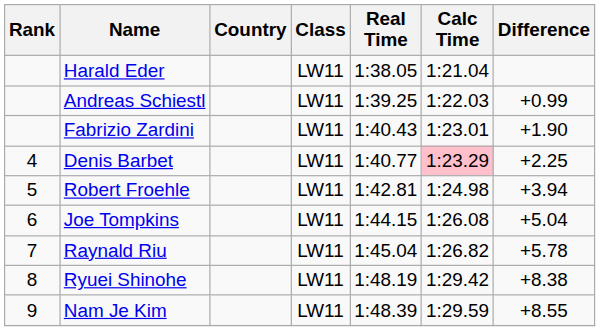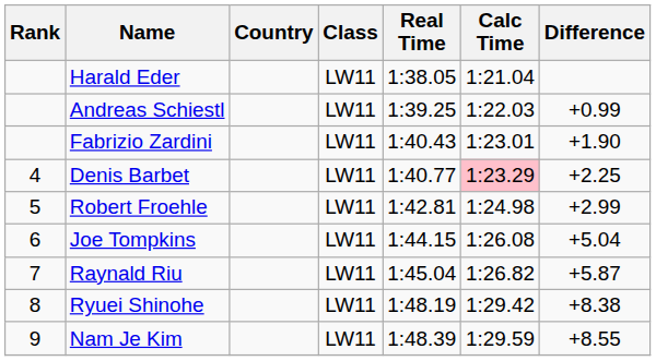 <table class="wikitable sortable" style="text-align:center">
 <tr>
 <th>Rank</th>
 <th>Name</th>
 <th>Country</th>
 <th>Class</th>
 <th>Real<br>Time</th>
 <th>Calc<br>Time</th>
 <th Class="unsortable">Difference</th>
 </tr>
 <tr>
 <td></td>
 <td align=left><a href='#'>Harald Eder</a></td>
 <td align=left></td>
 <td>LW11</td>
 <td>1:38.05</td>
 <td>1:21.04</td>
 </tr>
 <tr>
 <td></td>
 <td align=left><a href='#'>Andreas Schiestl</a></td>
 <td align=left></td>
 <td>LW11</td>
 <td>1:39.25</td>
 <td>1:22.03</td>
 <td>+0.99</td>
 </tr>
 <tr>
 <td></td>
 <td align=left><a href='#'>Fabrizio Zardini</a></td>
 <td align=left></td>
 <td>LW11</td>
 <td>1:40.43</td>
 <td>1:23.01</td>
 <td>+1.90</td>
 </tr>
 <tr>
 <td>4</td>
 <td align=left><a href='#'>Denis Barbet</a></td>
 <td align=left></td>
 <td>LW11</td>
 <td>1:40.77</td>
 <td style="background: pink;">1:23.29</td>
 <td>+2.25</td>
 </tr>
 <tr>
 <td>5</td>
 <td align=left><a href='#'>Robert Froehle</a></td>
 <td align=left></td>
 <td>LW11</td>
 <td>1:42.81</td>
 <td>1:24.98</td>
-<td>+3.94</td>
+<td>+2.99</td>
 </tr>
 <tr>
 <td>6</td>
 <td align=left><a href='#'>Joe Tompkins</a></td>
 <td align=left></td>
 <td>LW11</td>
 <td>1:44.15</td>
 <td>1:26.08</td>
 <td>+5.04</td>
 </tr>
 <tr>
 <td>7</td>
 <td align=left><a href='#'>Raynald Riu</a></td>
 <td align=left></td>
 <td>LW11</td>
 <td>1:45.04</td>
 <td>1:26.82</td>
-<td>+5.78</td>
+<td>+5.87</td>
 </tr>
 <tr>
 <td>8</td>
 <td align=left><a href='#'>Ryuei Shinohe</a></td>
 <td align=left></td>
 <td>LW11</td>
 <td>1:48.19</td>
 <td>1:29.42</td>
 <td>+8.38</td>
 </tr>
 <tr>
 <td>9</td>
 <td align=left><a href='#'>Nam Je Kim</a></td>
 <td align=left></td>
 <td>LW11</td>
 <td>1:48.39</td>
 <td>1:29.59</td>
 <td>+8.55</td>
 </tr>
 <tr>
 </tr>
 </table>
